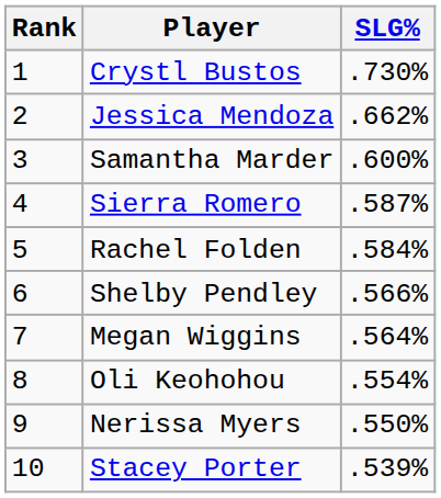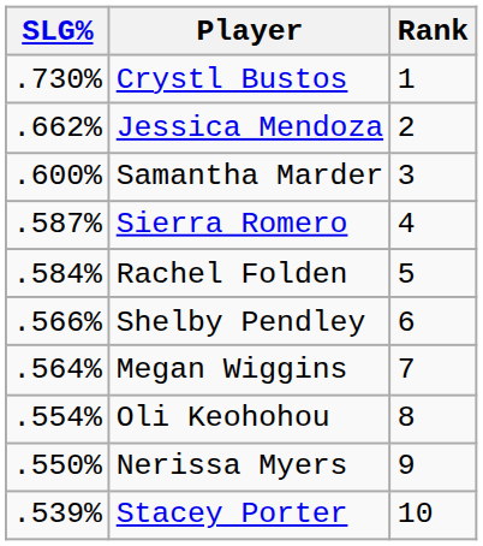 <table class="wikitable" style="float:left;">
 <tr style="white-space: nowrap;">
+<th><a href='#'>SLG%</a></th>
+<th>Player</th>
 <th>Rank</th>
-<th>Player</th>
-<th><a href='#'>SLG%</a></th>
 </tr>
 <tr>
+<td>.730%</td>
+<td><a href='#'>Crystl Bustos</a></td>
 <td>1</td>
-<td><a href='#'>Crystl Bustos</a></td>
-<td>.730%</td>
 </tr>
 <tr>
+<td>.662%</td>
+<td><a href='#'>Jessica Mendoza</a></td>
 <td>2</td>
-<td><a href='#'>Jessica Mendoza</a></td>
-<td>.662%</td>
 </tr>
 <tr>
+<td>.600%</td>
+<td>Samantha Marder</td>
 <td>3</td>
-<td>Samantha Marder</td>
-<td>.600%</td>
 </tr>
 <tr>
+<td>.587%</td>
+<td><a href='#'>Sierra Romero</a></td>
 <td>4</td>
-<td><a href='#'>Sierra Romero</a></td>
-<td>.587%</td>
 </tr>
 <tr>
+<td>.584%</td>
+<td>Rachel Folden</td>
 <td>5</td>
-<td>Rachel Folden</td>
-<td>.584%</td>
 </tr>
 <tr>
+<td>.566%</td>
+<td>Shelby Pendley</td>
 <td>6</td>
-<td>Shelby Pendley</td>
-<td>.566%</td>
 </tr>
 <tr>
+<td>.564%</td>
+<td>Megan Wiggins</td>
 <td>7</td>
-<td>Megan Wiggins</td>
-<td>.564%</td>
 </tr>
 <tr>
+<td>.554%</td>
+<td>Oli Keohohou</td>
 <td>8</td>
-<td>Oli Keohohou</td>
-<td>.554%</td>
 </tr>
 <tr>
+<td>.550%</td>
+<td>Nerissa Myers</td>
 <td>9</td>
-<td>Nerissa Myers</td>
-<td>.550%</td>
 </tr>
 <tr>
+<td>.539%</td>
+<td><a href='#'>Stacey Porter</a></td>
 <td>10</td>
-<td><a href='#'>Stacey Porter</a></td>
-<td>.539%</td>
 </tr>
 </table>
